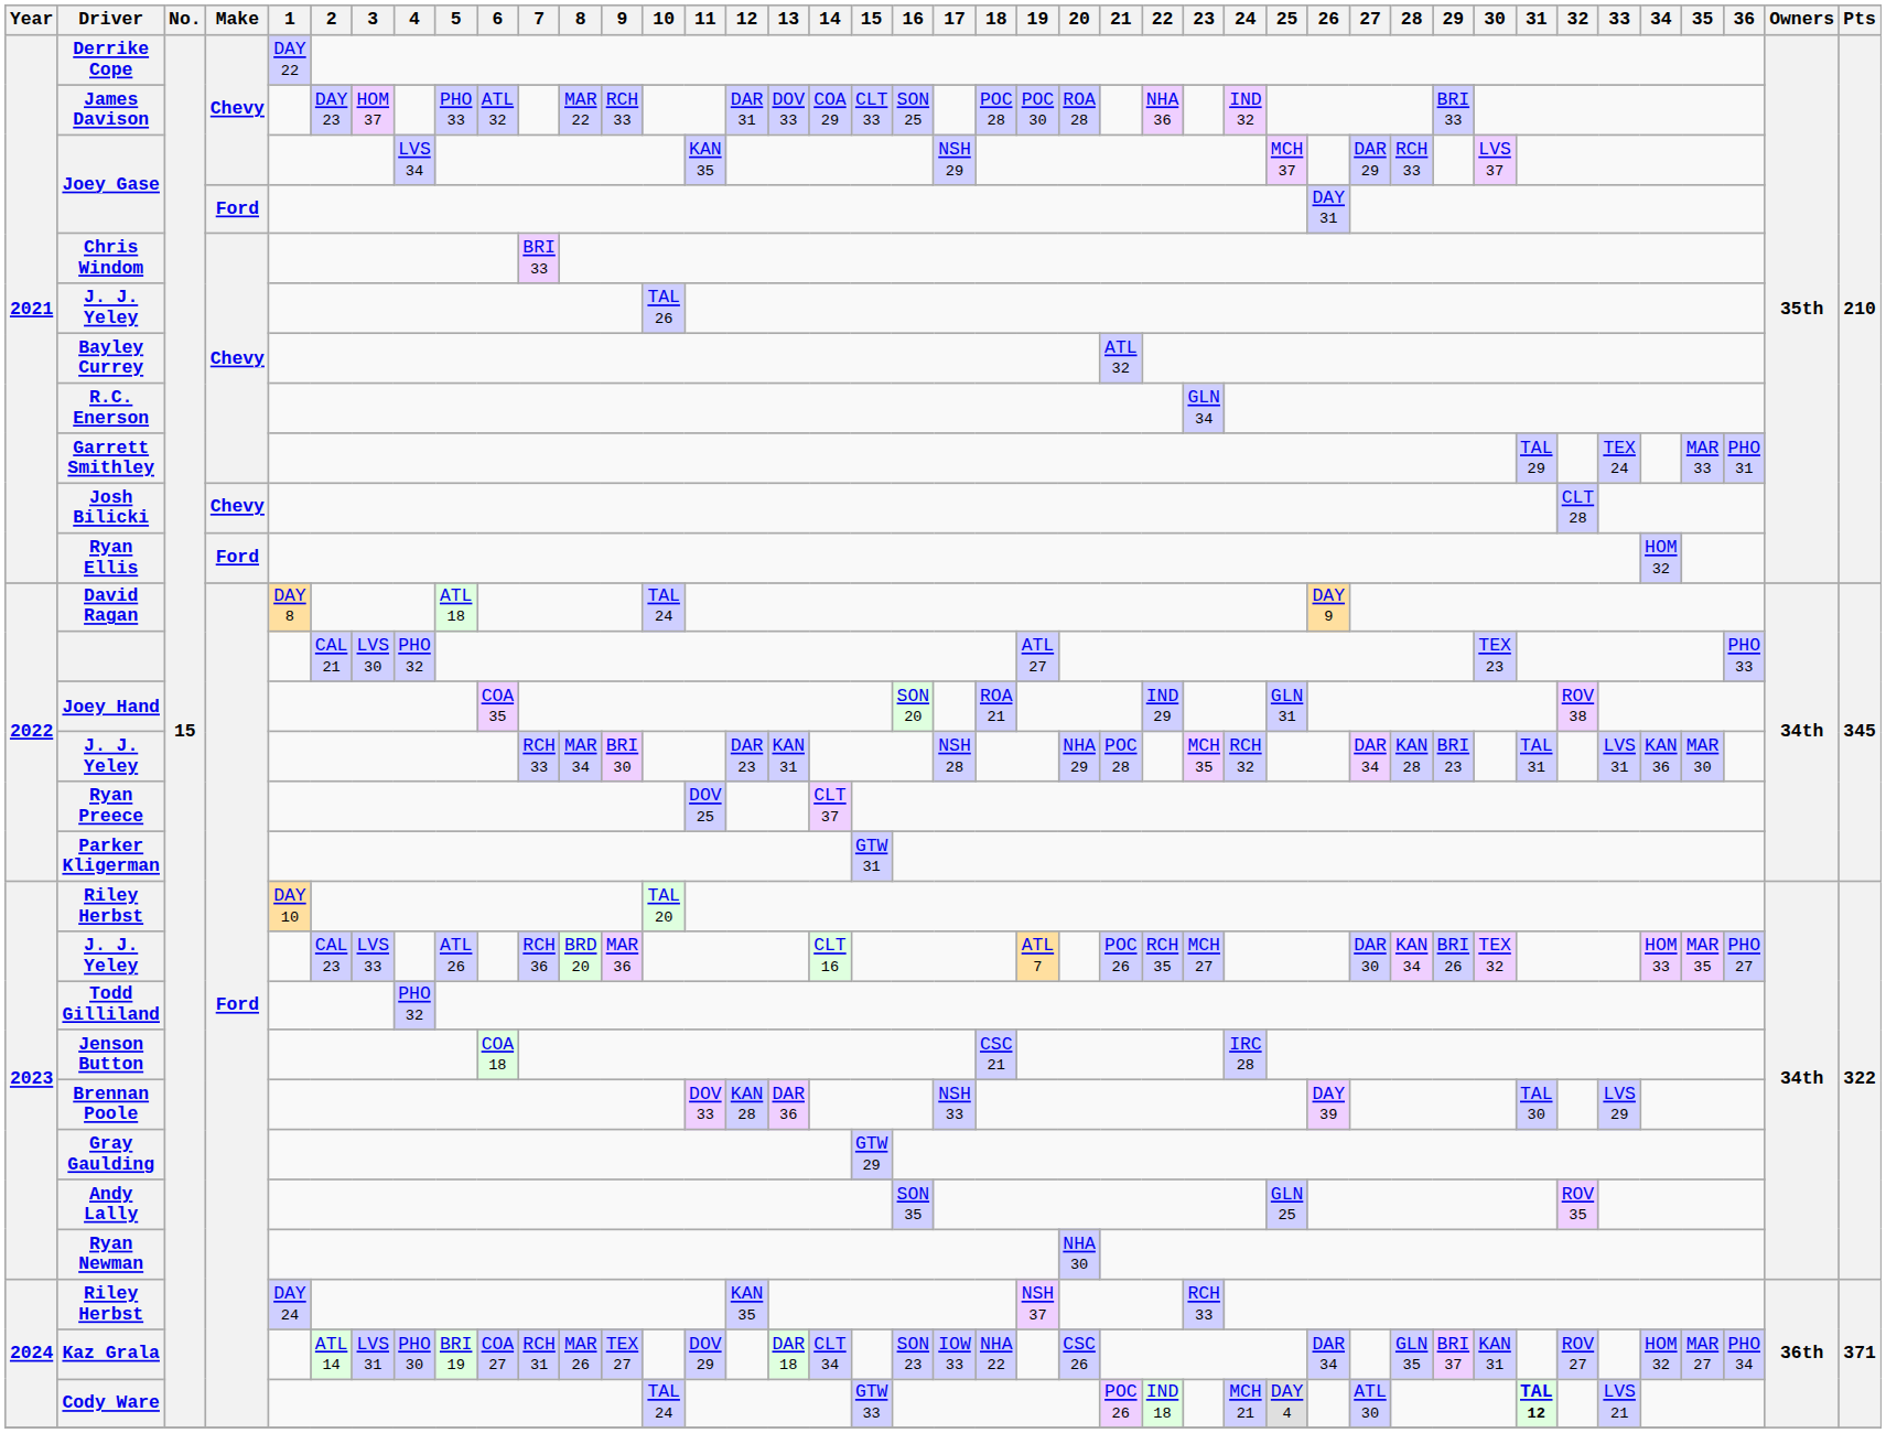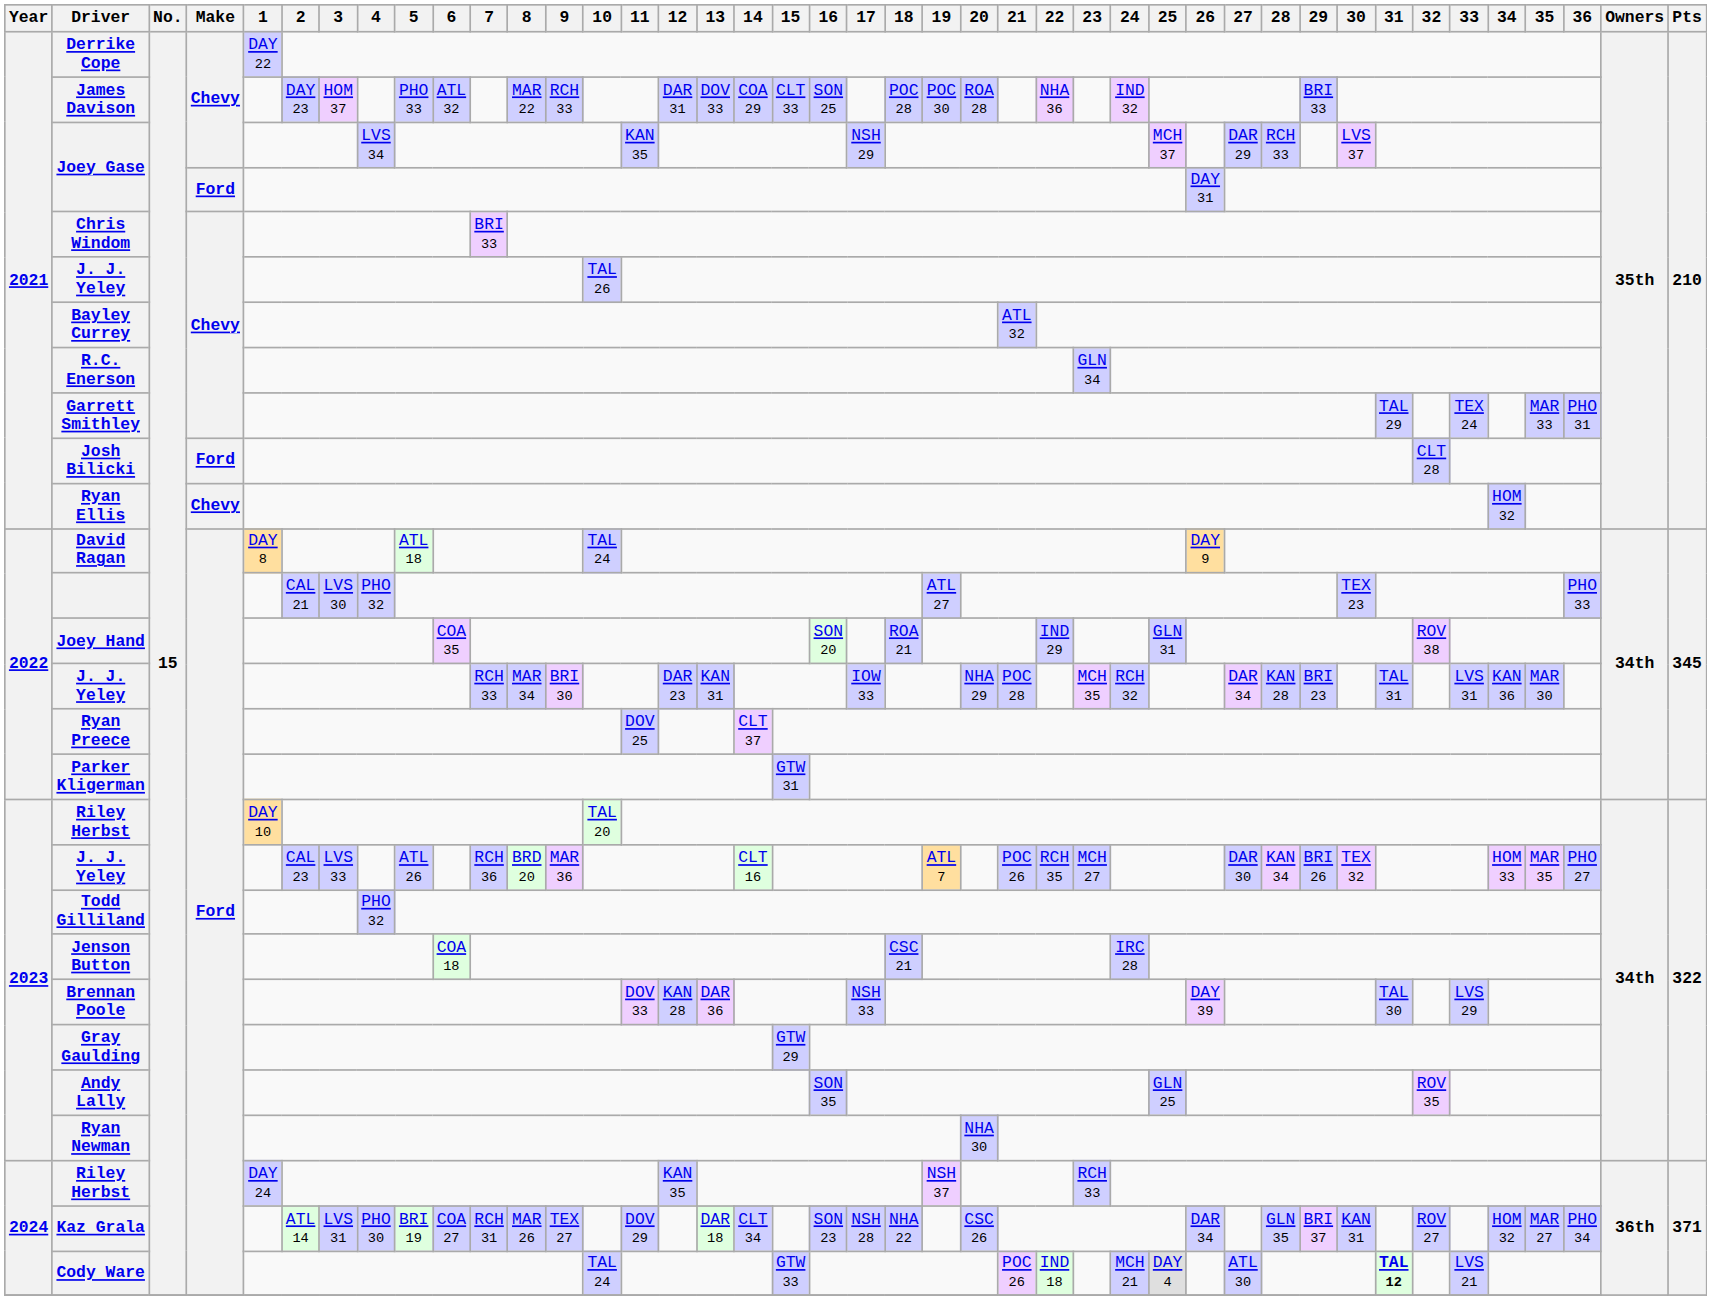 <table class="wikitable" style="text-align:center; font-size:75%">
 <tr>
 <th>Year</th>
 <th>Driver</th>
 <th>No.</th>
 <th>Make</th>
 <th>1</th>
 <th>2</th>
 <th>3</th>
 <th>4</th>
 <th>5</th>
 <th>6</th>
 <th>7</th>
 <th>8</th>
 <th>9</th>
 <th>10</th>
 <th>11</th>
 <th>12</th>
 <th>13</th>
 <th>14</th>
 <th>15</th>
 <th>16</th>
 <th>17</th>
 <th>18</th>
 <th>19</th>
 <th>20</th>
 <th>21</th>
 <th>22</th>
 <th>23</th>
 <th>24</th>
 <th>25</th>
 <th>26</th>
 <th>27</th>
 <th>28</th>
 <th>29</th>
 <th>30</th>
 <th>31</th>
 <th>32</th>
 <th>33</th>
 <th>34</th>
 <th>35</th>
 <th>36</th>
 <th>Owners</th>
 <th>Pts</th>
 </tr>
 <tr>
 <th rowspan=11><a href='#'>2021</a></th>
 <th><a href='#'>Derrike Cope</a></th>
 <th rowspan="28">15</th>
 <th rowspan=3><a href='#'>Chevy</a></th>
 <td style="background:#CFCFFF;"><a href='#'>DAY</a><br><small>22</small></td>
 <td colspan=35></td>
 <th rowspan=11>35th</th>
 <th rowspan=11>210</th>
 </tr>
 <tr>
 <th><a href='#'>James Davison</a></th>
 <td></td>
 <td style="background:#CFCFFF;"><a href='#'>DAY</a><br><small>23</small></td>
 <td style="background:#EFCFFF;"><a href='#'>HOM</a><br><small>37</small></td>
 <td></td>
 <td style="background:#CFCFFF;"><a href='#'>PHO</a><br><small>33</small></td>
 <td style="background:#CFCFFF;"><a href='#'>ATL</a><br><small>32</small></td>
 <td></td>
 <td style="background:#CFCFFF;"><a href='#'>MAR</a><br><small>22</small></td>
 <td style="background:#CFCFFF;"><a href='#'>RCH</a><br><small>33</small></td>
 <td colspan=2></td>
 <td style="background:#CFCFFF;"><a href='#'>DAR</a><br><small>31</small></td>
 <td style="background:#CFCFFF;"><a href='#'>DOV</a><br><small>33</small></td>
 <td style="background:#CFCFFF;"><a href='#'>COA</a><br><small>29</small></td>
 <td style="background:#CFCFFF;"><a href='#'>CLT</a><br><small>33</small></td>
 <td style="background:#CFCFFF;"><a href='#'>SON</a><br><small>25</small></td>
 <td></td>
 <td style="background:#CFCFFF;"><a href='#'>POC</a><br><small>28</small></td>
 <td style="background:#CFCFFF;"><a href='#'>POC</a><br><small>30</small></td>
 <td style="background:#CFCFFF;"><a href='#'>ROA</a><br><small>28</small></td>
 <td></td>
 <td style="background:#EFCFFF;"><a href='#'>NHA</a><br><small>36</small></td>
 <td></td>
 <td style="background:#EFCFFF;"><a href='#'>IND</a><br><small>32</small></td>
 <td colspan=4></td>
 <td style="background:#CFCFFF;"><a href='#'>BRI</a><br><small>33</small></td>
 <td colspan=7></td>
 </tr>
 <tr>
 <th rowspan=2><a href='#'>Joey Gase</a></th>
 <td colspan=3></td>
 <td style="background:#CFCFFF;"><a href='#'>LVS</a><br><small>34</small></td>
 <td colspan=6></td>
 <td style="background:#CFCFFF;"><a href='#'>KAN</a><br><small>35</small></td>
 <td colspan=5></td>
 <td style="background:#CFCFFF;"><a href='#'>NSH</a><br><small>29</small></td>
 <td colspan=7></td>
 <td style="background:#EFCFFF;"><a href='#'>MCH</a><br><small>37</small></td>
 <td></td>
 <td style="background:#CFCFFF;"><a href='#'>DAR</a><br><small>29</small></td>
 <td style="background:#CFCFFF;"><a href='#'>RCH</a><br><small>33</small></td>
 <td></td>
 <td style="background:#EFCFFF;"><a href='#'>LVS</a><br><small>37</small></td>
 <td colspan=6></td>
 </tr>
 <tr>
 <th><a href='#'>Ford</a></th>
 <td colspan=25></td>
 <td style="background:#CFCFFF;"><a href='#'>DAY</a><br><small>31</small></td>
 <td colspan=10></td>
 </tr>
 <tr>
 <th><a href='#'>Chris Windom</a></th>
 <th Rowspan=5><a href='#'>Chevy</a></th>
 <td colspan=6></td>
 <td style="background:#EFCFFF;"><a href='#'>BRI</a><br><small>33</small></td>
 <td colspan=29></td>
 </tr>
 <tr>
 <th><a href='#'>J. J. Yeley</a></th>
 <td colspan=9></td>
 <td style="background:#CFCFFF;"><a href='#'>TAL</a><br><small>26</small></td>
 <td colspan=26></td>
 </tr>
 <tr>
 <th><a href='#'>Bayley Currey</a></th>
 <td colspan=20></td>
 <td style="background:#CFCFFF;"><a href='#'>ATL</a><br><small>32</small></td>
 <td colspan=15></td>
 </tr>
 <tr>
 <th><a href='#'>R.C. Enerson</a></th>
 <td colspan=22></td>
 <td style="background:#CFCFFF;"><a href='#'>GLN</a><br><small>34</small></td>
 <td colspan=13></td>
 </tr>
 <tr>
 <th><a href='#'>Garrett Smithley</a></th>
 <td colspan=30></td>
 <td style="background:#CFCFFF;"><a href='#'>TAL</a><br><small>29</small></td>
 <td></td>
 <td style="background:#CFCFFF;"><a href='#'>TEX</a><br><small>24</small></td>
 <td></td>
 <td style="background:#CFCFFF;"><a href='#'>MAR</a><br><small>33</small></td>
 <td style="background:#CFCFFF;"><a href='#'>PHO</a><br><small>31</small></td>
 </tr>
 <tr>
 <th><a href='#'>Josh Bilicki</a></th>
-<th><a href='#'>Chevy</a></th>
+<th><a href='#'>Ford</a></th>
 <td colspan=31></td>
 <td style="background:#CFCFFF;"><a href='#'>CLT</a><br><small>28</small></td>
 <td colspan=4></td>
 </tr>
 <tr>
 <th><a href='#'>Ryan Ellis</a></th>
-<th><a href='#'>Ford</a></th>
+<th><a href='#'>Chevy</a></th>
 <td colspan=33></td>
 <td style="background:#CFCFFF;"><a href='#'>HOM</a><br><small>32</small></td>
 <td colspan=2></td>
 </tr>
 <tr>
 <th Rowspan=6><a href='#'>2022</a></th>
 <th><a href='#'>David Ragan</a></th>
 <th rowspan="17"><a href='#'>Ford</a></th>
 <td style="background:#FFDF9F;"><a href='#'>DAY</a><br><small>8</small></td>
 <td colspan=3></td>
 <td style="background:#DFFFDF;"><a href='#'>ATL</a><br><small>18</small></td>
 <td colspan=4></td>
 <td style="background:#CFCFFF;"><a href='#'>TAL</a><br><small>24</small></td>
 <td colspan=15></td>
 <td style="background:#FFDF9F;"><a href='#'>DAY</a><br><small>9</small></td>
 <td colspan=10></td>
 <th Rowspan=6>34th</th>
 <th Rowspan=6>345</th>
 </tr>
 <tr>
 <th></th>
 <td></td>
 <td style="background:#CFCFFF;"><a href='#'>CAL</a><br><small>21</small></td>
 <td style="background:#CFCFFF;"><a href='#'>LVS</a><br><small>30</small></td>
 <td style="background:#CFCFFF;"><a href='#'>PHO</a><br><small>32</small></td>
 <td colspan=14></td>
 <td style="background:#CFCFFF;"><a href='#'>ATL</a><br><small>27</small></td>
 <td colspan=10></td>
 <td style="background:#CFCFFF;"><a href='#'>TEX</a><br><small>23</small></td>
 <td colspan=5></td>
 <td style="background:#CFCFFF;"><a href='#'>PHO</a><br><small>33</small></td>
 </tr>
 <tr>
 <th><a href='#'>Joey Hand</a></th>
 <td colspan=5></td>
 <td style="background:#EFCFFF;"><a href='#'>COA</a><br><small>35</small></td>
 <td colspan=9></td>
 <td style="background:#DFFFDF;"><a href='#'>SON</a><br><small>20</small></td>
 <td></td>
 <td style="background:#CFCFFF;"><a href='#'>ROA</a><br><small>21</small></td>
 <td colspan=3></td>
 <td style="background:#CFCFFF;"><a href='#'>IND</a><br><small>29</small></td>
 <td colspan=2></td>
 <td style="background:#CFCFFF;"><a href='#'>GLN</a><br><small>31</small></td>
 <td colspan=6></td>
 <td style="background:#EFCFFF;"><a href='#'>ROV</a><br><small>38</small></td>
 <td colspan=4></td>
 </tr>
 <tr>
 <th><a href='#'>J. J. Yeley</a></th>
 <td colspan=6></td>
 <td style="background:#CFCFFF;"><a href='#'>RCH</a><br><small>33</small></td>
 <td style="background:#CFCFFF;"><a href='#'>MAR</a><br><small>34</small></td>
 <td style="background:#EFCFFF;"><a href='#'>BRI</a><br><small>30</small></td>
 <td colspan=2></td>
 <td style="background:#CFCFFF;"><a href='#'>DAR</a><br><small>23</small></td>
 <td style="background:#CFCFFF;"><a href='#'>KAN</a><br><small>31</small></td>
 <td colspan=3></td>
-<td style="background:#CFCFFF;"><a href='#'>NSH</a><br><small>28</small></td>
+<td style="background:#CFCFFF;"><a href='#'>IOW</a><br><small>33</small></td>
 <td colspan=2></td>
 <td style="background:#CFCFFF;"><a href='#'>NHA</a><br><small>29</small></td>
 <td style="background:#CFCFFF;"><a href='#'>POC</a> <br><small>28</small></td>
 <td></td>
 <td style="background:#EFCFFF;"><a href='#'>MCH</a> <br><small>35</small></td>
 <td style="background:#CFCFFF;"><a href='#'>RCH</a> <br><small>32</small></td>
 <td colspan=2></td>
 <td style="background:#EFCFFF;"><a href='#'>DAR</a><br><small>34</small></td>
 <td style="background:#CFCFFF;"><a href='#'>KAN</a><br><small>28</small></td>
 <td style="background:#CFCFFF;"><a href='#'>BRI</a><br><small>23</small></td>
 <td></td>
 <td style="background:#CFCFFF;"><a href='#'>TAL</a><br><small>31</small></td>
 <td></td>
 <td style="background:#CFCFFF;"><a href='#'>LVS</a><br><small>31</small></td>
 <td style="background:#CFCFFF;"><a href='#'>KAN</a><br><small>36</small></td>
 <td style="background:#CFCFFF;"><a href='#'>MAR</a><br><small>30</small></td>
 <td></td>
 </tr>
 <tr>
 <th><a href='#'>Ryan Preece</a></th>
 <td colspan=10></td>
 <td style="background:#CFCFFF;"><a href='#'>DOV</a><br><small>25</small></td>
 <td colspan=2></td>
 <td style="background:#EFCFFF;"><a href='#'>CLT</a><br><small>37</small></td>
 <td colspan=22></td>
 </tr>
 <tr>
 <th><a href='#'>Parker Kligerman</a></th>
 <td colspan=14></td>
 <td style="background:#CFCFFF;"><a href='#'>GTW</a><br><small>31</small></td>
 <td colspan=21></td>
 </tr>
 <tr>
 <th rowspan=8><a href='#'>2023</a></th>
 <th><a href='#'>Riley Herbst</a></th>
 <td style="background:#FFDF9F;"><a href='#'>DAY</a><br><small>10</small></td>
 <td colspan=8></td>
 <td style="background:#DFFFDF;"><a href='#'>TAL</a><br><small>20</small></td>
 <td colspan=26></td>
 <th rowspan=8>34th</th>
 <th rowspan=8>322</th>
 </tr>
 <tr>
 <th><a href='#'>J. J. Yeley</a></th>
 <td></td>
 <td style="background:#CFCFFF;"><a href='#'>CAL</a><br><small>23</small></td>
 <td style="background:#CFCFFF;"><a href='#'>LVS</a><br><small>33</small></td>
 <td></td>
 <td style="background:#CFCFFF;"><a href='#'>ATL</a><br><small>26</small></td>
 <td></td>
 <td style="background:#CFCFFF;"><a href='#'>RCH</a><br><small>36</small></td>
 <td style="background:#DFFFDF;"><a href='#'>BRD</a><br><small>20</small></td>
 <td style="background:#EFCFFF;"><a href='#'>MAR</a><br><small>36</small></td>
 <td colspan=4></td>
 <td style="background:#DFFFDF;"><a href='#'>CLT</a><br><small>16</small></td>
 <td colspan=4></td>
 <td style="background:#FFDF9F;"><a href='#'>ATL</a><br><small>7</small></td>
 <td></td>
 <td style="background:#CFCFFF;"><a href='#'>POC</a><br><small>26</small></td>
 <td style="background:#CFCFFF;"><a href='#'>RCH</a><br><small>35</small></td>
 <td style="background:#CFCFFF;"><a href='#'>MCH</a><br><small>27</small></td>
 <td colspan=3></td>
 <td style="background:#CFCFFF;"><a href='#'>DAR</a><br><small>30</small></td>
 <td style="background:#EFCFFF;"><a href='#'>KAN</a><br><small>34</small></td>
 <td style="background:#CFCFFF;"><a href='#'>BRI</a><br><small>26</small></td>
 <td style="background:#EFCFFF;"><a href='#'>TEX</a><br><small>32</small></td>
 <td colspan=3></td>
 <td style="background:#EFCFFF;"><a href='#'>HOM</a><br><small>33</small></td>
 <td style="background:#EFCFFF;"><a href='#'>MAR</a><br><small>35</small></td>
 <td style="background:#CFCFFF;"><a href='#'>PHO</a><br><small>27</small></td>
 </tr>
 <tr>
 <th><a href='#'>Todd Gilliland</a></th>
 <td colspan=3></td>
 <td style="background:#CFCFFF;"><a href='#'>PHO</a><br><small>32</small></td>
 <td colspan=32></td>
 </tr>
 <tr>
 <th><a href='#'>Jenson Button</a></th>
 <td colspan=5></td>
 <td style="background:#DFFFDF;"><a href='#'>COA</a><br><small>18</small></td>
 <td colspan=11></td>
 <td style="background:#CFCFFF;"><a href='#'>CSC</a><br><small>21</small></td>
 <td colspan=5></td>
 <td style="background:#CFCFFF;"><a href='#'>IRC</a><br><small>28</small></td>
 <td colspan=12></td>
 </tr>
 <tr>
 <th><a href='#'>Brennan Poole</a></th>
 <td colspan=10></td>
 <td style="background:#EFCFFF;"><a href='#'>DOV</a><br><small>33</small></td>
 <td style="background:#CFCFFF;"><a href='#'>KAN</a><br><small>28</small></td>
 <td style="background:#EFCFFF;"><a href='#'>DAR</a><br><small>36</small></td>
 <td colspan=3></td>
 <td style="background:#CFCFFF;"><a href='#'>NSH</a><br><small>33</small></td>
 <td colspan=8></td>
 <td style="background:#EFCFFF;"><a href='#'>DAY</a><br><small>39</small></td>
 <td colspan=4></td>
 <td style="background:#CFCFFF;"><a href='#'>TAL</a><br><small>30</small></td>
 <td></td>
 <td style="background:#CFCFFF;"><a href='#'>LVS</a><br><small>29</small></td>
 <td colspan=3></td>
 </tr>
 <tr>
 <th><a href='#'>Gray Gaulding</a></th>
 <td colspan=14></td>
 <td style="background:#CFCFFF;"><a href='#'>GTW</a><br><small>29</small></td>
 <td colspan=21></td>
 </tr>
 <tr>
 <th><a href='#'>Andy Lally</a></th>
 <td colspan=15></td>
 <td style="background:#CFCFFF;"><a href='#'>SON</a><br><small>35</small></td>
 <td colspan=8></td>
 <td style="background:#CFCFFF;"><a href='#'>GLN</a><br><small>25</small></td>
 <td colspan=6></td>
 <td style="background:#EFCFFF;"><a href='#'>ROV</a><br><small>35</small></td>
 <td colspan=4></td>
 </tr>
 <tr>
 <th><a href='#'>Ryan Newman</a></th>
 <td colspan=19></td>
 <td style="background:#CFCFFF;"><a href='#'>NHA</a><br><small>30</small></td>
 <td colspan=16></td>
 </tr>
 <tr>
 <th rowspan="3"><a href='#'>2024</a></th>
 <th><a href='#'>Riley Herbst</a></th>
 <td style="background:#CFCFFF;"><a href='#'>DAY</a><br><small>24</small></td>
 <td colspan=10></td>
 <td style="background:#CFCFFF;"><a href='#'>KAN</a><br><small>35</small></td>
 <td colspan=6></td>
 <td style="background:#EFCFFF;"><a href='#'>NSH</a><br><small>37</small></td>
 <td colspan=3></td>
 <td style="background:#CFCFFF;"><a href='#'>RCH</a><br><small>33</small></td>
 <td colspan=13></td>
 <th rowspan="33">36th</th>
 <th rowspan="33">371</th>
 </tr>
 <tr>
 <th><a href='#'>Kaz Grala</a></th>
 <td></td>
 <td style="background:#DFFFDF;"><a href='#'>ATL</a><br><small>14</small></td>
 <td style="background:#CFCFFF;"><a href='#'>LVS</a><br><small>31</small></td>
 <td style="background:#CFCFFF;"><a href='#'>PHO</a><br><small>30</small></td>
 <td style="background:#DFFFDF;"><a href='#'>BRI</a><br><small>19</small></td>
 <td style="background:#CFCFFF;"><a href='#'>COA</a><br><small>27</small></td>
 <td style="background:#CFCFFF;"><a href='#'>RCH</a><br><small>31</small></td>
 <td style="background:#CFCFFF;"><a href='#'>MAR</a><br><small>26</small></td>
 <td style="background:#CFCFFF;"><a href='#'>TEX</a><br><small>27</small></td>
 <td></td>
 <td style="background:#CFCFFF;"><a href='#'>DOV</a><br><small>29</small></td>
 <td></td>
 <td style="background:#DFFFDF;"><a href='#'>DAR</a><br><small>18</small></td>
 <td style="background:#CFCFFF;"><a href='#'>CLT</a><br><small>34</small></td>
 <td></td>
 <td style="background:#CFCFFF;"><a href='#'>SON</a><br><small>23</small></td>
-<td style="background:#CFCFFF;"><a href='#'>IOW</a><br><small>33</small></td>
+<td style="background:#CFCFFF;"><a href='#'>NSH</a><br><small>28</small></td>
 <td style="background:#CFCFFF;"><a href='#'>NHA</a><br><small>22</small></td>
 <td></td>
 <td style="background:#CFCFFF;"><a href='#'>CSC</a><br><small>26</small></td>
 <td colspan="5"></td>
 <td style="background:#CFCFFF;"><a href='#'>DAR</a><br><small>34</small></td>
 <td></td>
 <td style="background:#CFCFFF;"><a href='#'>GLN</a><br><small>35</small></td>
 <td style="background:#EFCFFF;"><a href='#'>BRI</a><br><small>37</small></td>
 <td style="background:#CFCFFF;"><a href='#'>KAN</a><br><small>31</small></td>
 <td></td>
 <td style="background:#CFCFFF;"><a href='#'>ROV</a><br><small>27</small></td>
 <td></td>
 <td style="background:#CFCFFF;"><a href='#'>HOM</a><br><small>32</small></td>
 <td style="background:#CFCFFF;"><a href='#'>MAR</a><br><small>27</small></td>
 <td style="background:#CFCFFF;"><a href='#'>PHO</a><br><small>34</small></td>
 </tr>
 <tr>
 <th><a href='#'>Cody Ware</a></th>
 <td colspan="9"></td>
 <td style="background:#CFCFFF;"><a href='#'>TAL</a><br><small>24</small></td>
 <td colspan="4"></td>
 <td style="background:#CFCFFF;"><a href='#'>GTW</a><br><small>33</small></td>
 <td colspan="5"></td>
 <td style="background:#EFCFFF;"><a href='#'>POC</a><br><small>26</small></td>
 <td style="background:#DFFFDF;"><a href='#'>IND</a><br><small>18</small></td>
 <td></td>
 <td style="background:#CFCFFF;"><a href='#'>MCH</a><br><small>21</small></td>
 <td style="background:#DFDFDF;"><a href='#'>DAY</a><br><small>4</small></td>
 <td></td>
 <td style="background:#CFCFFF;"><a href='#'>ATL</a><br><small>30</small></td>
 <td colspan="3"></td>
 <td style="background:#DFFFDF;"><strong><a href='#'>TAL</a><br><small>12</small></strong></td>
 <td></td>
 <td style="background:#CFCFFF;"><a href='#'>LVS</a><br><small>21</small></td>
 <td colspan="3"></td>
 </tr>
 <tr>
 </tr>
 </table>
